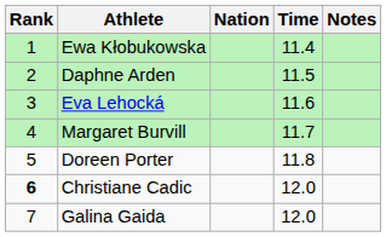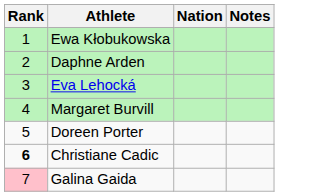 <table class="wikitable sortable" style="text-align:center">
 <tr>
 <th>Rank</th>
 <th>Athlete</th>
 <th>Nation</th>
-<th>Time</th>
 <th>Notes</th>
 </tr>
 <tr bgcolor=bbf3bb>
 <td>1</td>
 <td align=left>Ewa Kłobukowska</td>
 <td align=left></td>
-<td>11.4</td>
 <td></td>
 </tr>
 <tr bgcolor=bbf3bb>
 <td>2</td>
 <td align=left>Daphne Arden</td>
 <td align=left></td>
-<td>11.5</td>
 <td></td>
 </tr>
 <tr bgcolor=bbf3bb>
 <td>3</td>
 <td align=left><a href='#'>Eva Lehocká</a></td>
 <td align=left></td>
-<td>11.6</td>
 <td></td>
 </tr>
 <tr bgcolor=bbf3bb>
 <td>4</td>
 <td align=left>Margaret Burvill</td>
 <td align=left></td>
-<td>11.7</td>
 <td></td>
 </tr>
 <tr>
 <td>5</td>
 <td align=left>Doreen Porter</td>
 <td align=left></td>
-<td>11.8</td>
 <td></td>
 </tr>
 <tr>
 <td><strong>6</strong></td>
 <td align=left>Christiane Cadic</td>
 <td align=left></td>
-<td>12.0</td>
 <td></td>
 </tr>
 <tr>
-<td>7</td>
+<td style="background: pink;">7</td>
 <td align=left>Galina Gaida</td>
 <td align=left></td>
-<td>12.0</td>
 <td></td>
 </tr>
 </table>
